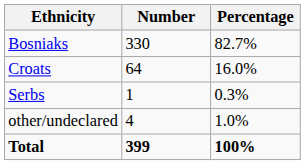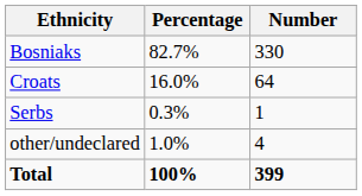 <table class="wikitable">
 <tr>
 <th width="100px">Ethnicity</th>
+<th width="80px">Percentage</th>
 <th width="80px">Number</th>
-<th width="80px">Percentage</th>
 </tr>
 <tr>
 <td><a href='#'>Bosniaks</a></td>
+<td>82.7%</td>
 <td>330</td>
-<td>82.7%</td>
 </tr>
 <tr>
 <td><a href='#'>Croats</a></td>
+<td>16.0%</td>
 <td>64</td>
-<td>16.0%</td>
 </tr>
 <tr>
 <td><a href='#'>Serbs</a></td>
+<td>0.3%</td>
 <td>1</td>
-<td>0.3%</td>
 </tr>
 <tr>
 <td>other/undeclared</td>
+<td>1.0%</td>
 <td>4</td>
-<td>1.0%</td>
 </tr>
 <tr>
 <td><strong>Total</strong></td>
+<td><strong>100%</strong></td>
 <td><strong>399</strong></td>
-<td><strong>100%</strong></td>
 </tr>
 </table>
